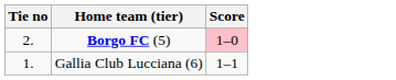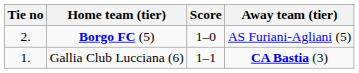 <table class="wikitable" style="text-align: center">
 <tr>
 <th>Tie no</th>
 <th>Home team (tier)</th>
 <th>Score</th>
+<th>Away team (tier)</th>
 </tr>
 <tr>
 <td>2.</td>
 <td><strong><a href='#'>Borgo FC</a></strong> (5)</td>
-<td style="background: pink;">1–0</td>
+<td>1–0</td>
+<td><a href='#'>AS Furiani-Agliani</a> (5)</td>
 </tr>
 <tr>
 <td>1.</td>
 <td>Gallia Club Lucciana (6)</td>
 <td>1–1 </td>
+<td><strong><a href='#'>CA Bastia</a></strong> (3)</td>
 </tr>
 </table>
